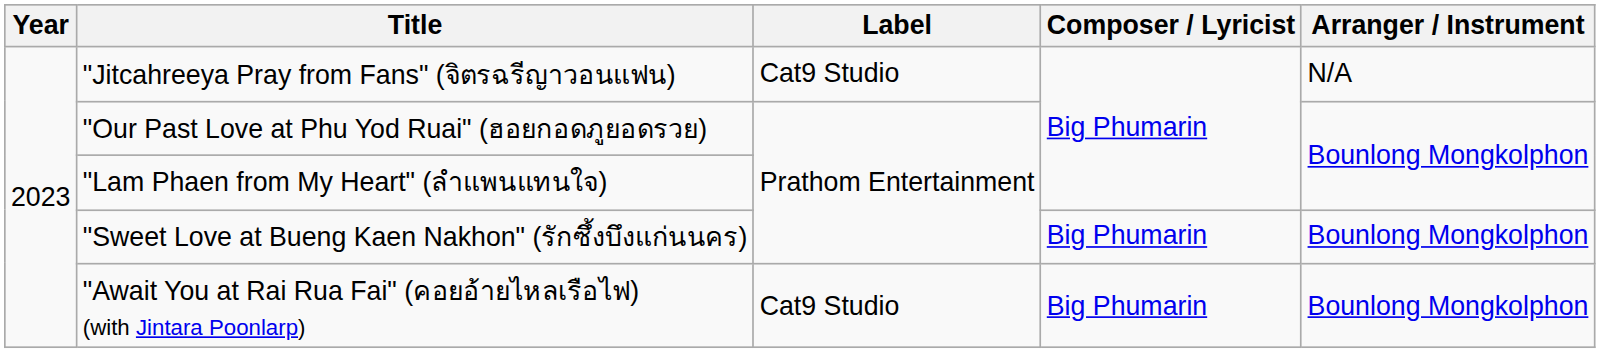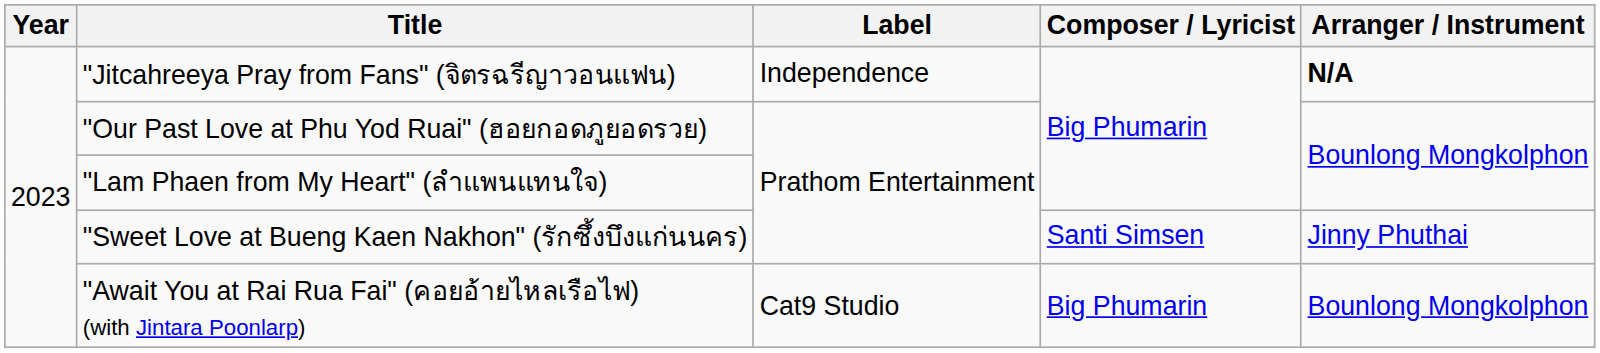 <table class="wikitable">
 <tr>
 <th>Year</th>
 <th>Title</th>
 <th>Label</th>
 <th>Composer / Lyricist</th>
 <th>Arranger / Instrument</th>
 </tr>
 <tr>
 <td rowspan="5">2023</td>
 <td>"Jitcahreeya Pray from Fans" (จิตรฉรีญาวอนแฟน)</td>
-<td>Cat9 Studio</td>
+<td>Independence</td>
 <td rowspan="3"><a href='#'>Big Phumarin</a></td>
-<td>N/A</td>
+<td><strong>N/A</strong></td>
 </tr>
 <tr>
 <td>"Our Past Love at Phu Yod Ruai" (ฮอยกอดภูยอดรวย)</td>
 <td rowspan="3">Prathom Entertainment</td>
 <td rowspan="2"><a href='#'>Bounlong Mongkolphon</a></td>
 </tr>
 <tr>
 <td>"Lam Phaen from My Heart" (ลำแพนแทนใจ)</td>
 </tr>
 <tr>
 <td>"Sweet Love at Bueng Kaen Nakhon" (รักซึ้งบึงแก่นนคร)</td>
-<td><a href='#'>Big Phumarin</a></td>
-<td><a href='#'>Bounlong Mongkolphon</a></td>
+<td><a href='#'>Santi Simsen</a></td>
+<td><a href='#'>Jinny Phuthai</a></td>
 </tr>
 <tr>
 <td>"Await You at Rai Rua Fai" (คอยอ้ายไหลเรือไฟ)<br><small>(with <a href='#'>Jintara Poonlarp</a>)</small></td>
 <td>Cat9 Studio</td>
 <td><a href='#'>Big Phumarin</a></td>
 <td><a href='#'>Bounlong Mongkolphon</a></td>
 </tr>
 </table>
